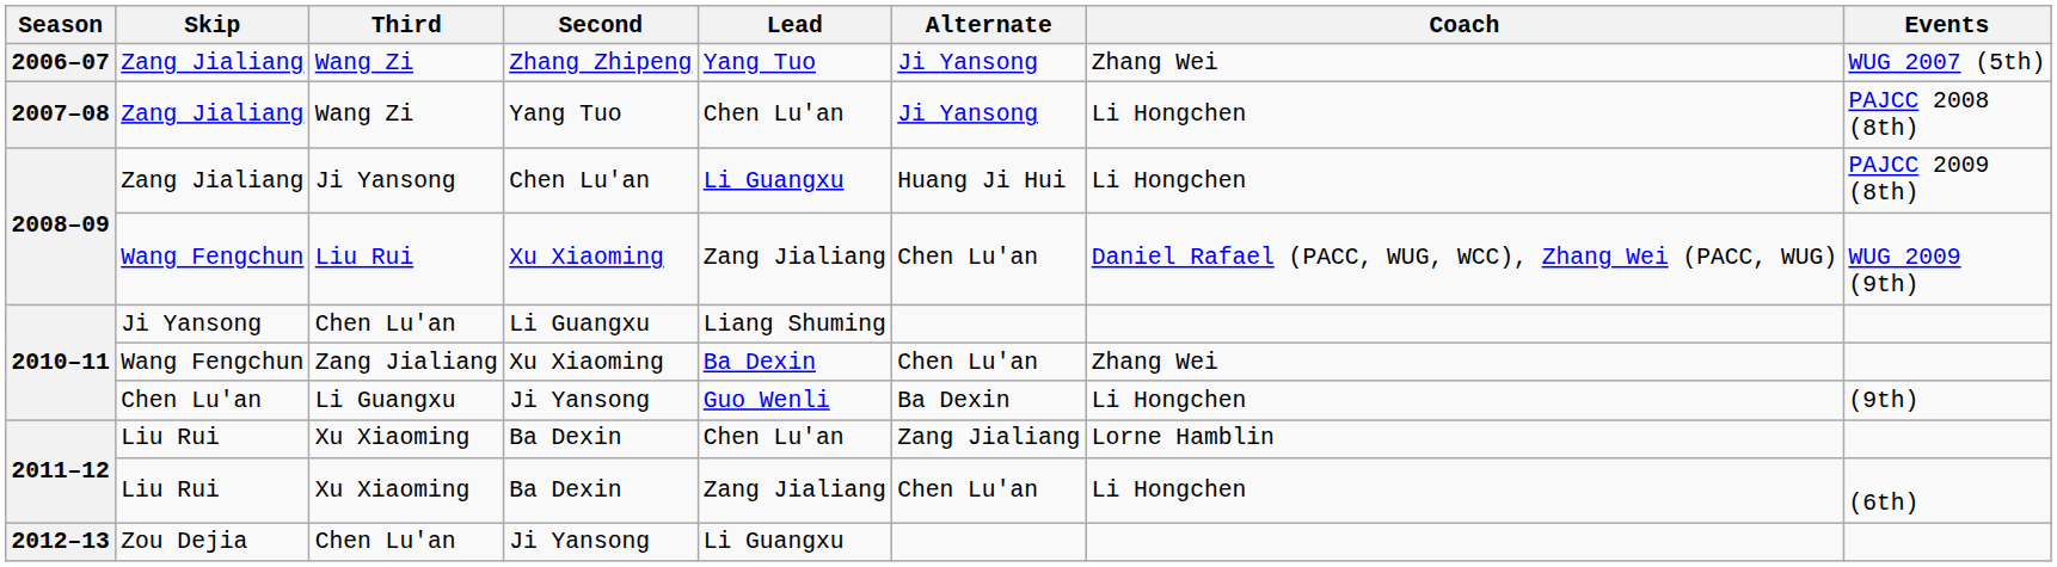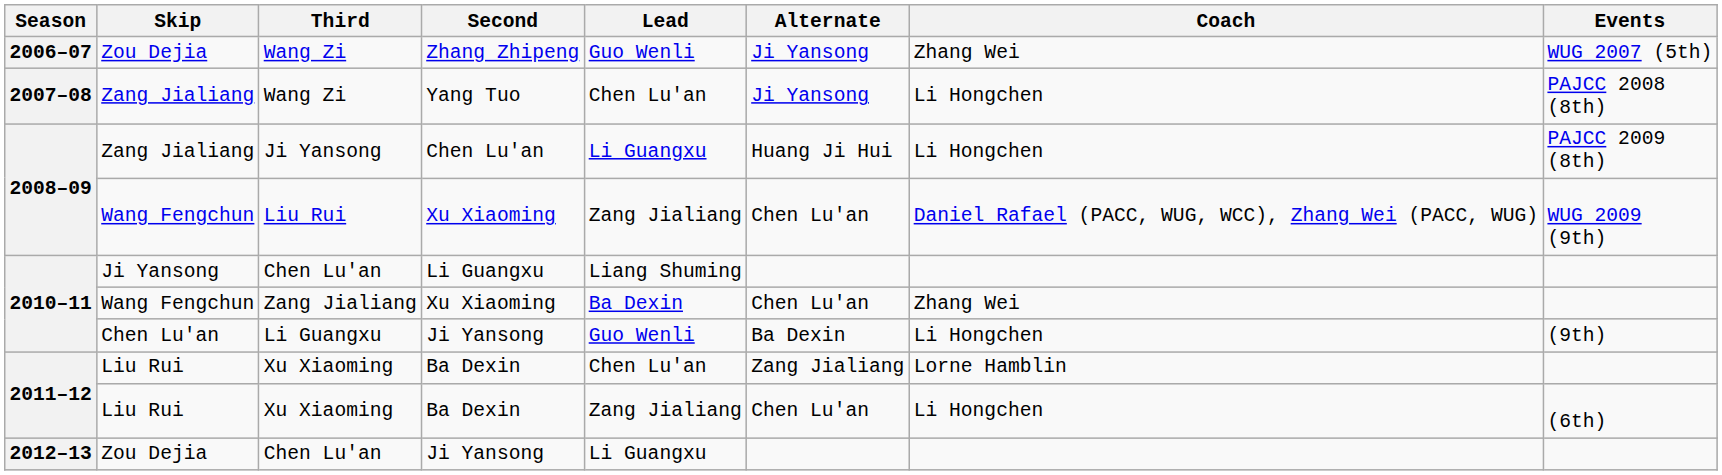 <table class="wikitable">
 <tr>
 <th scope="col">Season</th>
 <th scope="col">Skip</th>
 <th scope="col">Third</th>
 <th scope="col">Second</th>
 <th scope="col">Lead</th>
 <th scope="col">Alternate</th>
 <th scope="col">Coach</th>
 <th scope="col">Events</th>
 </tr>
 <tr>
 <th scope="row">2006–07</th>
-<td><a href='#'>Zang Jialiang</a></td>
+<td><a href='#'>Zou Dejia</a></td>
 <td><a href='#'>Wang Zi</a></td>
 <td><a href='#'>Zhang Zhipeng</a></td>
-<td><a href='#'>Yang Tuo</a></td>
+<td><a href='#'>Guo Wenli</a></td>
 <td><a href='#'>Ji Yansong</a></td>
 <td>Zhang Wei</td>
 <td><a href='#'>WUG 2007</a> (5th)</td>
 </tr>
 <tr>
 <th scope="row">2007–08</th>
 <td><a href='#'>Zang Jialiang</a></td>
 <td>Wang Zi</td>
 <td>Yang Tuo</td>
 <td>Chen Lu'an</td>
 <td><a href='#'>Ji Yansong</a></td>
 <td>Li Hongchen</td>
 <td><a href='#'>PAJCC</a> 2008 <br> (8th)</td>
 </tr>
 <tr>
 <th scope="row" rowspan=2>2008–09</th>
 <td>Zang Jialiang</td>
 <td>Ji Yansong</td>
 <td>Chen Lu'an</td>
 <td><a href='#'>Li Guangxu</a></td>
 <td>Huang Ji Hui</td>
 <td>Li Hongchen</td>
 <td><a href='#'>PAJCC</a> 2009 <br> (8th)</td>
 </tr>
 <tr>
 <td><a href='#'>Wang Fengchun</a></td>
 <td><a href='#'>Liu Rui</a></td>
 <td><a href='#'>Xu Xiaoming</a></td>
 <td>Zang Jialiang</td>
 <td>Chen Lu'an</td>
 <td><a href='#'>Daniel Rafael</a> (PACC, WUG, WCC), <a href='#'>Zhang Wei</a> (PACC, WUG)</td>
 <td> <br><a href='#'>WUG 2009</a> <br> (9th)</td>
 </tr>
 <tr>
 <th scope="row" rowspan=3>2010–11</th>
 <td>Ji Yansong</td>
 <td>Chen Lu'an</td>
 <td>Li Guangxu</td>
 <td>Liang Shuming</td>
 <td></td>
 <td></td>
 <td></td>
 </tr>
 <tr>
 <td>Wang Fengchun</td>
 <td>Zang Jialiang</td>
 <td>Xu Xiaoming</td>
 <td><a href='#'>Ba Dexin</a></td>
 <td>Chen Lu'an</td>
 <td>Zhang Wei</td>
 <td> </td>
 </tr>
 <tr>
 <td>Chen Lu'an</td>
 <td>Li Guangxu</td>
 <td>Ji Yansong</td>
 <td><a href='#'>Guo Wenli</a></td>
 <td>Ba Dexin</td>
 <td>Li Hongchen</td>
 <td> (9th)</td>
 </tr>
 <tr>
 <th scope="row" rowspan=2>2011–12</th>
 <td>Liu Rui</td>
 <td>Xu Xiaoming</td>
 <td>Ba Dexin</td>
 <td>Chen Lu'an</td>
 <td>Zang Jialiang</td>
 <td>Lorne Hamblin</td>
 <td> </td>
 </tr>
 <tr>
 <td>Liu Rui</td>
 <td>Xu Xiaoming</td>
 <td>Ba Dexin</td>
 <td>Zang Jialiang</td>
 <td>Chen Lu'an</td>
 <td>Li Hongchen</td>
 <td> <br> (6th)</td>
 </tr>
 <tr>
 <th scope="row">2012–13</th>
 <td>Zou Dejia</td>
 <td>Chen Lu'an</td>
 <td>Ji Yansong</td>
 <td>Li Guangxu</td>
 <td></td>
 <td></td>
 <td></td>
 </tr>
 </table>
